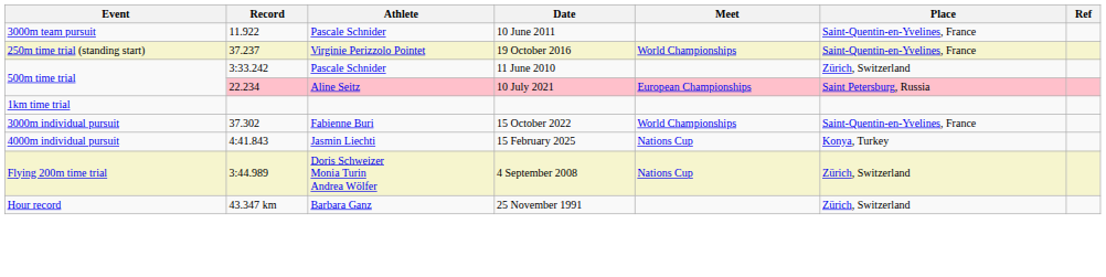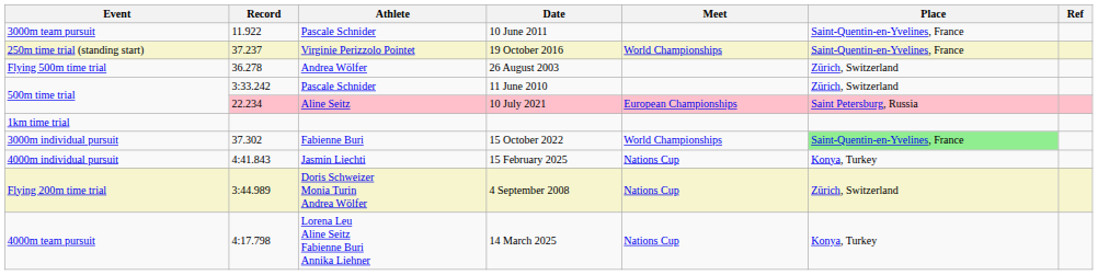 <table class="wikitable" style="font-size:95%; width: 95%;">
 <tr>
 <th>Event</th>
 <th>Record</th>
 <th>Athlete</th>
 <th>Date</th>
 <th>Meet</th>
 <th>Place</th>
 <th>Ref</th>
 </tr>
 <tr>
 <td><a href='#'>3000m team pursuit</a></td>
 <td>11.922</td>
 <td><a href='#'>Pascale Schnider</a></td>
 <td>10 June 2011</td>
 <td></td>
 <td><a href='#'>Saint-Quentin-en-Yvelines</a>, France</td>
 <td></td>
 </tr>
 <tr style="background:#f6F5CE;">
 <td><a href='#'>250m time trial</a> (standing start)</td>
 <td>37.237</td>
 <td><a href='#'>Virginie Perizzolo Pointet</a></td>
 <td>19 October 2016</td>
 <td><a href='#'>World Championships</a></td>
 <td><a href='#'>Saint-Quentin-en-Yvelines</a>, France</td>
+<td></td>
+</tr>
+<tr>
+<td><a href='#'>Flying 500m time trial</a></td>
+<td>36.278</td>
+<td><a href='#'>Andrea Wölfer</a></td>
+<td>26 August 2003</td>
+<td></td>
+<td><a href='#'>Zürich</a>, Switzerland</td>
 <td></td>
 </tr>
 <tr>
 <td rowspan=2><a href='#'>500m time trial</a></td>
 <td>3:33.242</td>
 <td><a href='#'>Pascale Schnider</a></td>
 <td>11 June 2010</td>
 <td></td>
 <td><a href='#'>Zürich</a>, Switzerland</td>
 <td></td>
 </tr>
 <tr style="background:pink">
 <td>22.234</td>
 <td><a href='#'>Aline Seitz</a></td>
 <td>10 July 2021</td>
 <td><a href='#'>European Championships</a></td>
 <td><a href='#'>Saint Petersburg</a>, Russia</td>
 <td></td>
 </tr>
 <tr>
 <td><a href='#'>1km time trial</a></td>
 <td></td>
 <td></td>
 <td></td>
 <td></td>
 <td></td>
 <td></td>
 </tr>
 <tr>
 <td><a href='#'>3000m individual pursuit</a></td>
 <td>37.302</td>
 <td><a href='#'>Fabienne Buri</a></td>
 <td>15 October 2022</td>
 <td><a href='#'>World Championships</a></td>
-<td><a href='#'>Saint-Quentin-en-Yvelines</a>, France</td>
+<td style="background: lightgreen;"><a href='#'>Saint-Quentin-en-Yvelines</a>, France</td>
 <td></td>
 </tr>
 <tr>
 <td><a href='#'>4000m individual pursuit</a></td>
 <td>4:41.843</td>
 <td><a href='#'>Jasmin Liechti</a></td>
 <td>15 February 2025</td>
 <td><a href='#'>Nations Cup</a></td>
 <td><a href='#'>Konya</a>, Turkey</td>
 <td></td>
 </tr>
 <tr style="background:#f6F5CE;">
 <td><a href='#'>Flying 200m time trial</a></td>
 <td>3:44.989</td>
 <td><a href='#'>Doris Schweizer</a><br><a href='#'>Monia Turin</a><br><a href='#'>Andrea Wölfer</a></td>
 <td>4 September 2008</td>
 <td><a href='#'>Nations Cup</a></td>
 <td><a href='#'>Zürich</a>, Switzerland</td>
 <td></td>
 </tr>
 <tr>
-<td><a href='#'>Hour record</a></td>
-<td>43.347 km</td>
-<td><a href='#'>Barbara Ganz</a></td>
-<td>25 November 1991</td>
-<td></td>
-<td><a href='#'>Zürich</a>, Switzerland</td>
+<td><a href='#'>4000m team pursuit</a></td>
+<td>4:17.798</td>
+<td><a href='#'>Lorena Leu</a><br><a href='#'>Aline Seitz</a><br><a href='#'>Fabienne Buri</a><br><a href='#'>Annika Liehner</a></td>
+<td>14 March 2025</td>
+<td><a href='#'>Nations Cup</a></td>
+<td><a href='#'>Konya</a>, Turkey</td>
 <td></td>
 </tr>
 </table>
